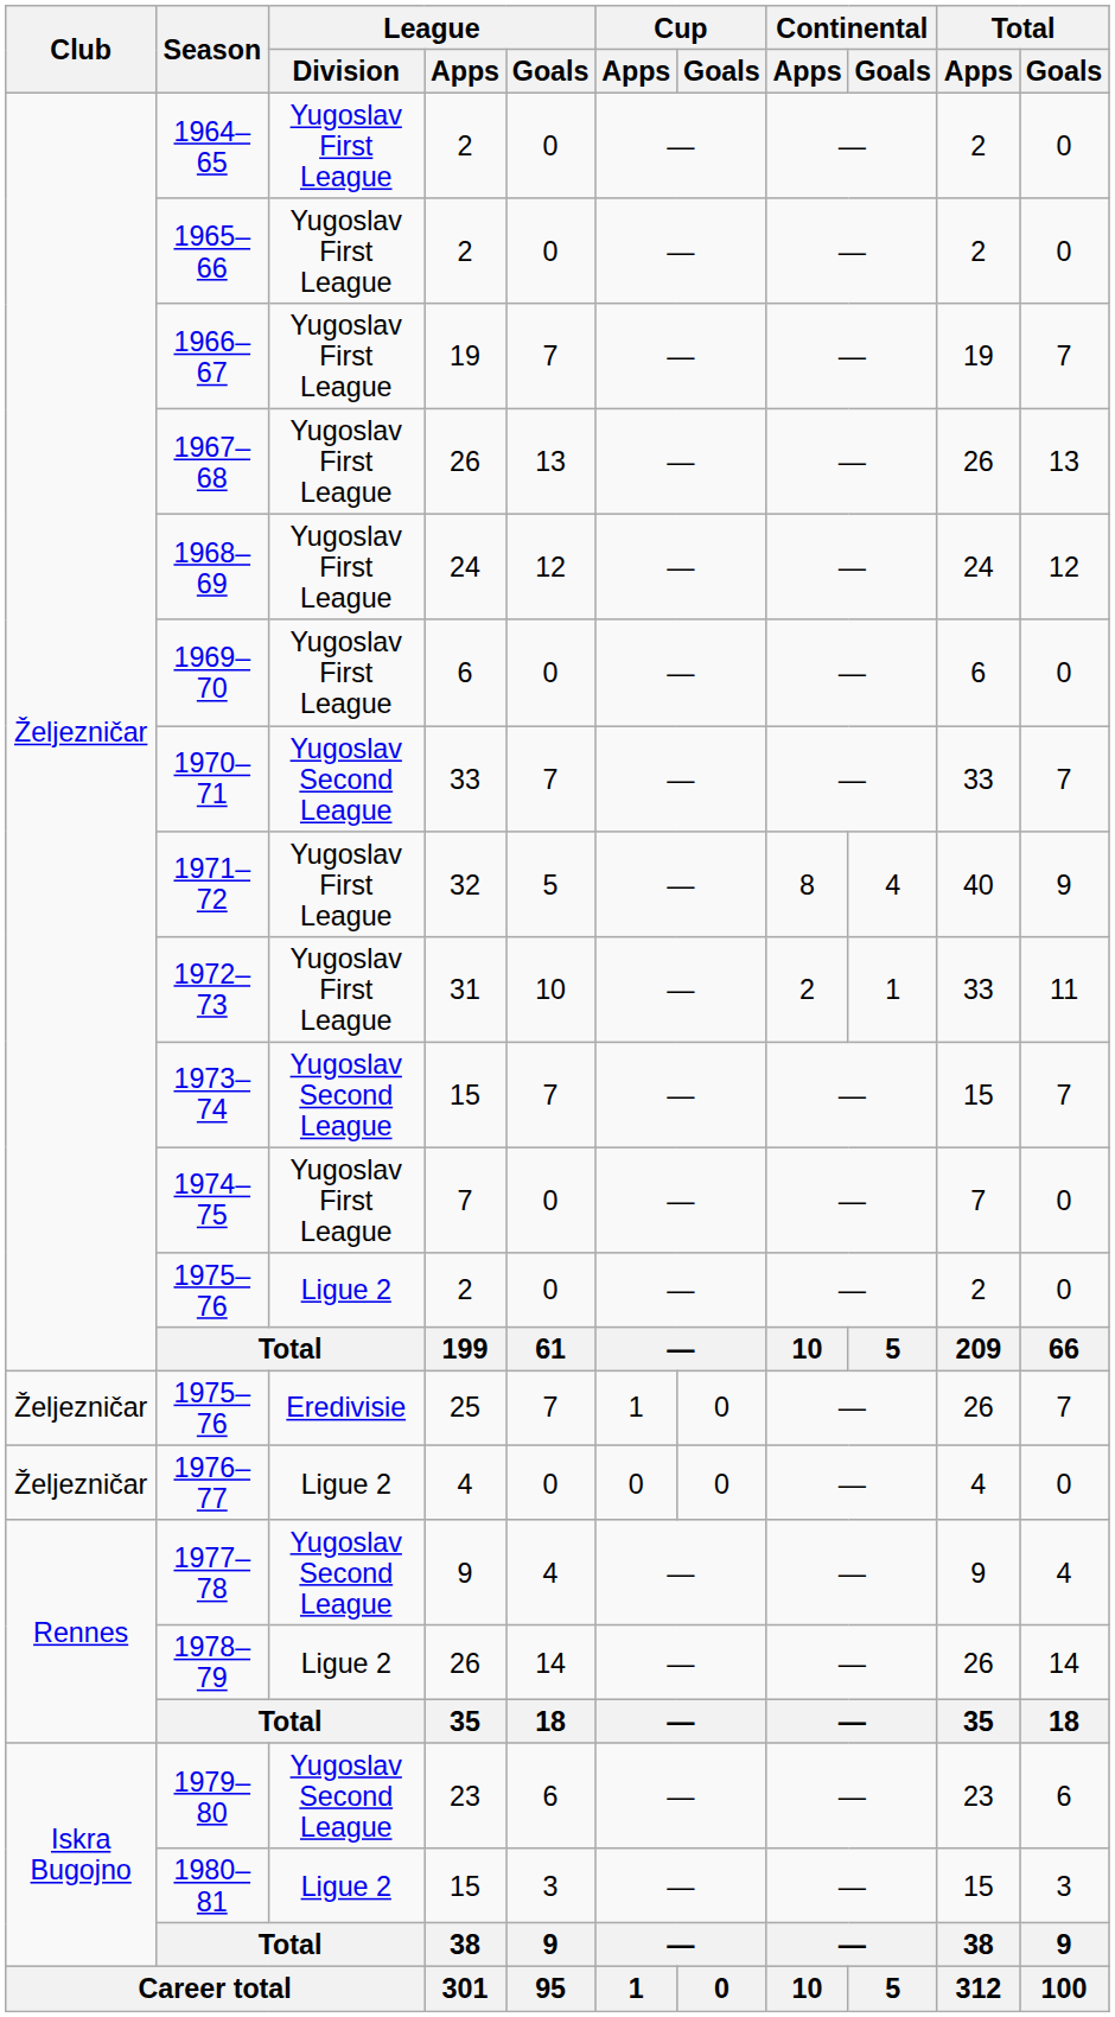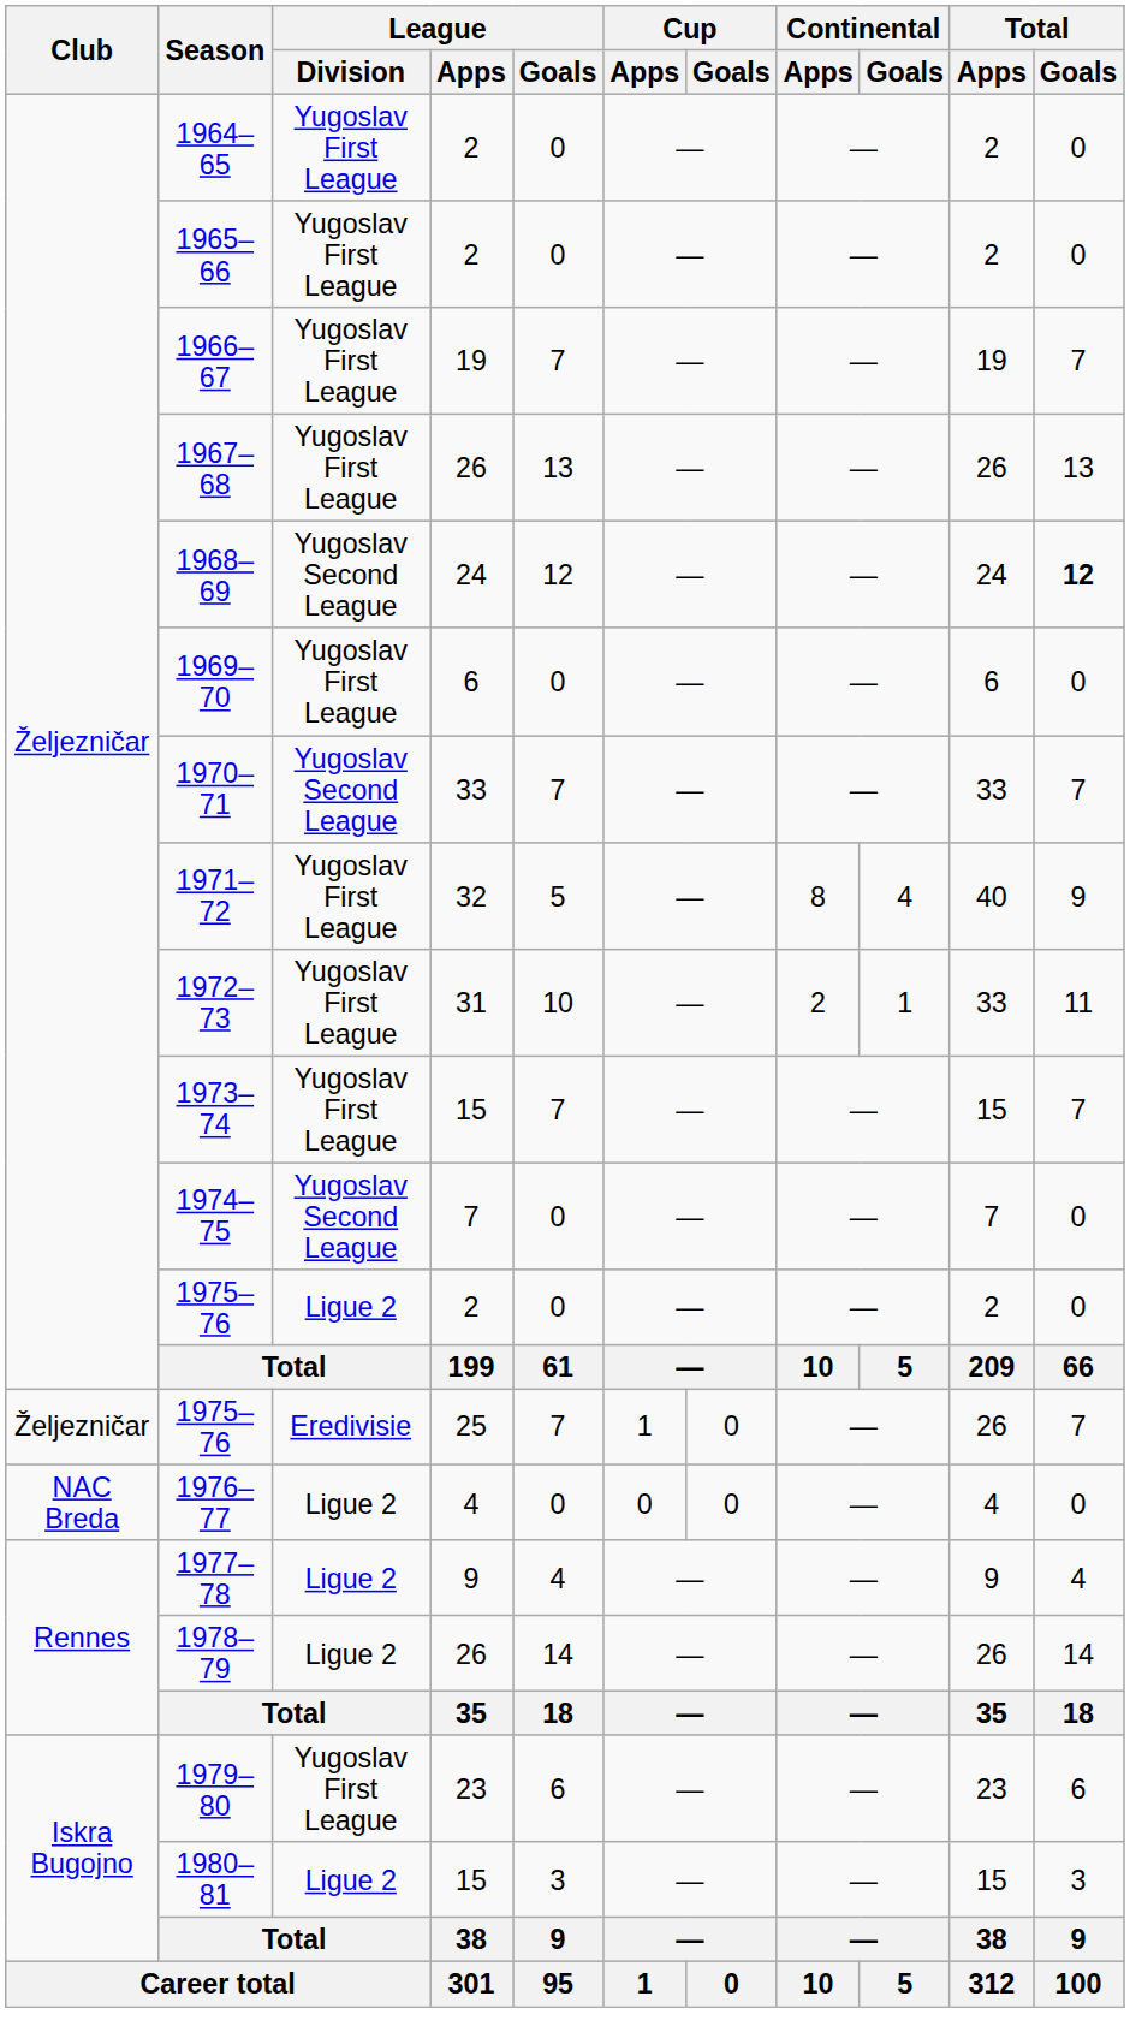 <table class=wikitable style="text-align: center;font-size:95%">
 <tr>
 <th rowspan=2>Club</th>
 <th rowspan=2>Season</th>
 <th colspan=3>League</th>
 <th colspan=2>Cup</th>
 <th colspan=2>Continental</th>
 <th colspan=2>Total</th>
 </tr>
 <tr>
 <th>Division</th>
 <th>Apps</th>
 <th>Goals</th>
 <th>Apps</th>
 <th>Goals</th>
 <th>Apps</th>
 <th>Goals</th>
 <th>Apps</th>
 <th>Goals</th>
 </tr>
 <tr>
 <td rowspan=13><a href='#'>Željezničar</a></td>
 <td><a href='#'>1964–65</a></td>
 <td><a href='#'>Yugoslav First League</a></td>
 <td>2</td>
 <td>0</td>
 <td colspan=2>—</td>
 <td colspan=2>—</td>
 <td>2</td>
 <td>0</td>
 </tr>
 <tr>
 <td><a href='#'>1965–66</a></td>
 <td>Yugoslav First League</td>
 <td>2</td>
 <td>0</td>
 <td colspan=2>—</td>
 <td colspan=2>—</td>
 <td>2</td>
 <td>0</td>
 </tr>
 <tr>
 <td><a href='#'>1966–67</a></td>
 <td>Yugoslav First League</td>
 <td>19</td>
 <td>7</td>
 <td colspan=2>—</td>
 <td colspan=2>—</td>
 <td>19</td>
 <td>7</td>
 </tr>
 <tr>
 <td><a href='#'>1967–68</a></td>
 <td>Yugoslav First League</td>
 <td>26</td>
 <td>13</td>
 <td colspan=2>—</td>
 <td colspan=2>—</td>
 <td>26</td>
 <td>13</td>
 </tr>
 <tr>
 <td><a href='#'>1968–69</a></td>
-<td>Yugoslav First League</td>
+<td>Yugoslav Second League</td>
 <td>24</td>
 <td>12</td>
 <td colspan=2>—</td>
 <td colspan=2>—</td>
 <td>24</td>
-<td>12</td>
+<td><strong>12</strong></td>
 </tr>
 <tr>
 <td><a href='#'>1969–70</a></td>
 <td>Yugoslav First League</td>
 <td>6</td>
 <td>0</td>
 <td colspan=2>—</td>
 <td colspan=2>—</td>
 <td>6</td>
 <td>0</td>
 </tr>
 <tr>
 <td><a href='#'>1970–71</a></td>
 <td><a href='#'>Yugoslav Second League</a></td>
 <td>33</td>
 <td>7</td>
 <td colspan=2>—</td>
 <td colspan=2>—</td>
 <td>33</td>
 <td>7</td>
 </tr>
 <tr>
 <td><a href='#'>1971–72</a></td>
 <td>Yugoslav First League</td>
 <td>32</td>
 <td>5</td>
 <td colspan=2>—</td>
 <td>8</td>
 <td>4</td>
 <td>40</td>
 <td>9</td>
 </tr>
 <tr>
 <td><a href='#'>1972–73</a></td>
 <td>Yugoslav First League</td>
 <td>31</td>
 <td>10</td>
 <td colspan=2>—</td>
 <td>2</td>
 <td>1</td>
 <td>33</td>
 <td>11</td>
 </tr>
 <tr>
 <td><a href='#'>1973–74</a></td>
-<td><a href='#'>Yugoslav Second League</a></td>
+<td>Yugoslav First League</td>
 <td>15</td>
 <td>7</td>
 <td colspan=2>—</td>
 <td colspan=2>—</td>
 <td>15</td>
 <td>7</td>
 </tr>
 <tr>
 <td><a href='#'>1974–75</a></td>
-<td>Yugoslav First League</td>
+<td><a href='#'>Yugoslav Second League</a></td>
 <td>7</td>
 <td>0</td>
 <td colspan=2>—</td>
 <td colspan=2>—</td>
 <td>7</td>
 <td>0</td>
 </tr>
 <tr>
 <td><a href='#'>1975–76</a></td>
 <td><a href='#'>Ligue 2</a></td>
 <td>2</td>
 <td>0</td>
 <td colspan=2>—</td>
 <td colspan=2>—</td>
 <td>2</td>
 <td>0</td>
 </tr>
 <tr>
 <th colspan=2>Total</th>
 <th>199</th>
 <th>61</th>
 <th colspan=2>—</th>
 <th>10</th>
 <th>5</th>
 <th>209</th>
 <th>66</th>
 </tr>
 <tr>
 <td>Željezničar</td>
 <td><a href='#'>1975–76</a></td>
 <td><a href='#'>Eredivisie</a></td>
 <td>25</td>
 <td>7</td>
 <td>1</td>
 <td>0</td>
 <td colspan=2>—</td>
 <td>26</td>
 <td>7</td>
 </tr>
 <tr>
-<td>Željezničar</td>
+<td><a href='#'>NAC Breda</a></td>
 <td><a href='#'>1976–77</a></td>
 <td>Ligue 2</td>
 <td>4</td>
 <td>0</td>
 <td>0</td>
 <td>0</td>
 <td colspan=2>—</td>
 <td>4</td>
 <td>0</td>
 </tr>
 <tr>
 <td rowspan=3><a href='#'>Rennes</a></td>
 <td><a href='#'>1977–78</a></td>
-<td><a href='#'>Yugoslav Second League</a></td>
+<td><a href='#'>Ligue 2</a></td>
 <td>9</td>
 <td>4</td>
 <td colspan=2>—</td>
 <td colspan=2>—</td>
 <td>9</td>
 <td>4</td>
 </tr>
 <tr>
 <td><a href='#'>1978–79</a></td>
 <td>Ligue 2</td>
 <td>26</td>
 <td>14</td>
 <td colspan=2>—</td>
 <td colspan=2>—</td>
 <td>26</td>
 <td>14</td>
 </tr>
 <tr>
 <th colspan=2>Total</th>
 <th>35</th>
 <th>18</th>
 <th colspan=2>—</th>
 <th colspan=2>—</th>
 <th>35</th>
 <th>18</th>
 </tr>
 <tr>
 <td rowspan=3><a href='#'>Iskra Bugojno</a></td>
 <td><a href='#'>1979–80</a></td>
-<td><a href='#'>Yugoslav Second League</a></td>
+<td>Yugoslav First League</td>
 <td>23</td>
 <td>6</td>
 <td colspan=2>—</td>
 <td colspan=2>—</td>
 <td>23</td>
 <td>6</td>
 </tr>
 <tr>
 <td><a href='#'>1980–81</a></td>
 <td><a href='#'>Ligue 2</a></td>
 <td>15</td>
 <td>3</td>
 <td colspan=2>—</td>
 <td colspan=2>—</td>
 <td>15</td>
 <td>3</td>
 </tr>
 <tr>
 <th colspan=2>Total</th>
 <th>38</th>
 <th>9</th>
 <th colspan=2>—</th>
 <th colspan=2>—</th>
 <th>38</th>
 <th>9</th>
 </tr>
 <tr>
 <th colspan=3>Career total</th>
 <th>301</th>
 <th>95</th>
 <th>1</th>
 <th>0</th>
 <th>10</th>
 <th>5</th>
 <th>312</th>
 <th>100</th>
 </tr>
 </table>
